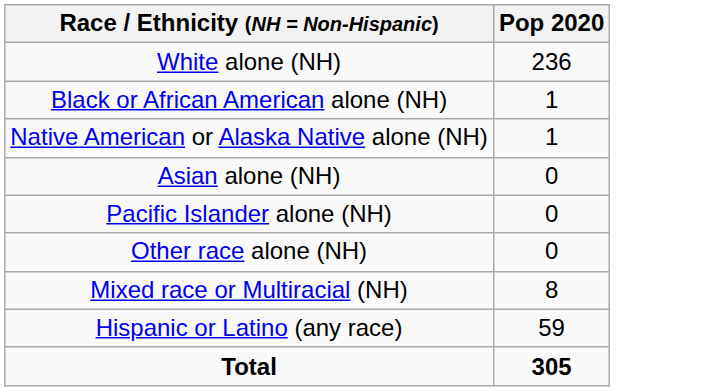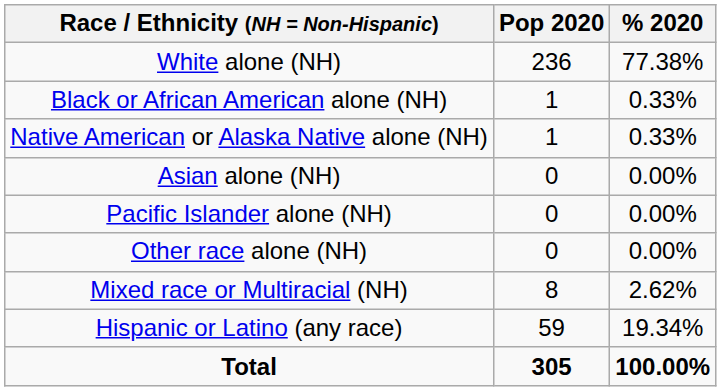 <table class="wikitable" style="text-align:center;">
 <tr>
 <th>Race / Ethnicity <small>(<em>NH = Non-Hispanic</em>)</small></th>
 <th>Pop 2020</th>
+<th>% 2020</th>
 </tr>
 <tr>
 <td><a href='#'>White</a> alone (NH)</td>
 <td>236</td>
+<td>77.38%</td>
 </tr>
 <tr>
 <td><a href='#'>Black or African American</a> alone (NH)</td>
 <td>1</td>
+<td>0.33%</td>
 </tr>
 <tr>
 <td><a href='#'>Native American</a> or <a href='#'>Alaska Native</a> alone (NH)</td>
 <td>1</td>
+<td>0.33%</td>
 </tr>
 <tr>
 <td><a href='#'>Asian</a> alone (NH)</td>
 <td>0</td>
+<td>0.00%</td>
 </tr>
 <tr>
 <td><a href='#'>Pacific Islander</a> alone (NH)</td>
 <td>0</td>
+<td>0.00%</td>
 </tr>
 <tr>
 <td><a href='#'>Other race</a> alone (NH)</td>
 <td>0</td>
+<td>0.00%</td>
 </tr>
 <tr>
 <td><a href='#'>Mixed race or Multiracial</a> (NH)</td>
 <td>8</td>
+<td>2.62%</td>
 </tr>
 <tr>
 <td><a href='#'>Hispanic or Latino</a> (any race)</td>
 <td>59</td>
+<td>19.34%</td>
 </tr>
 <tr>
 <td><strong>Total</strong></td>
 <td><strong>305</strong></td>
+<td><strong>100.00%</strong></td>
 </tr>
 </table>
